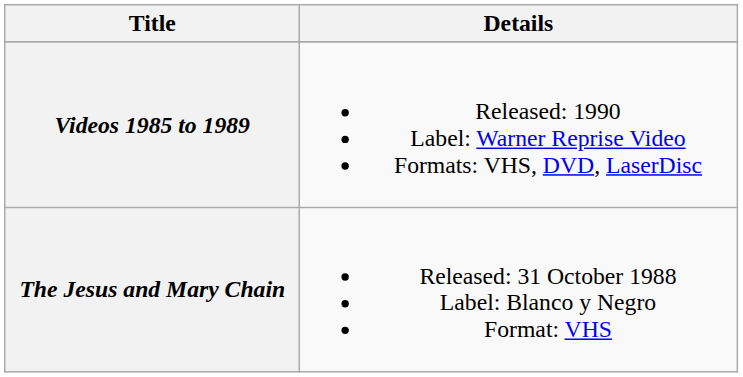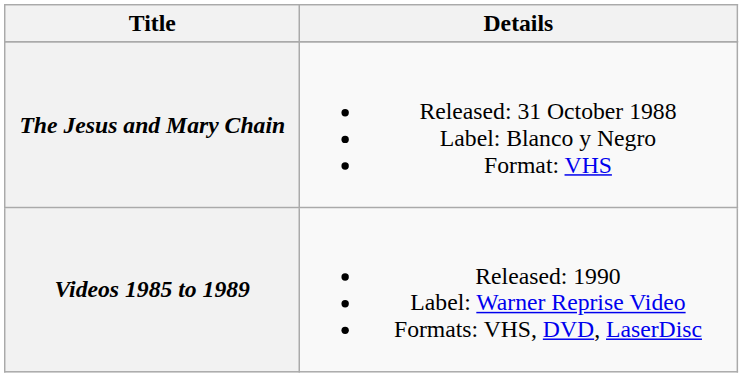 <table class="wikitable plainrowheaders" style="text-align:center">
 <tr>
 <th scope="col" style="width:12em;">Title</th>
 <th scope="col" style="width:18em;">Details</th>
 </tr>
 <tr>
 </tr>
 <tr>
+<th scope="row"><em>The Jesus and Mary Chain</em></th>
+<td><br><ul><li>Released: 31 October 1988</li><li>Label: Blanco y Negro</li><li>Format: <a href='#'>VHS</a></li></ul></td>
+</tr>
+<tr>
 <th scope="row"><em>Videos 1985 to 1989</em></th>
 <td><br><ul><li>Released: 1990</li><li>Label: <a href='#'>Warner Reprise Video</a></li><li>Formats: VHS, <a href='#'>DVD</a>, <a href='#'>LaserDisc</a></li></ul></td>
 </tr>
-<tr>
-<th scope="row"><em>The Jesus and Mary Chain</em></th>
-<td><br><ul><li>Released: 31 October 1988</li><li>Label: Blanco y Negro</li><li>Format: <a href='#'>VHS</a></li></ul></td>
-</tr>
 </table>
